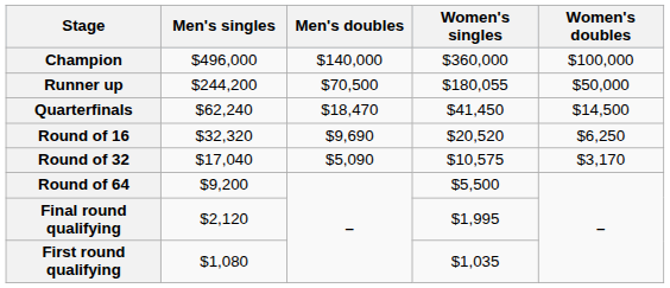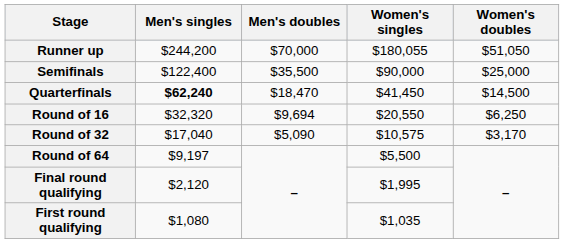 <table class="wikitable" style="margin: 1em auto;">
 <tr style="background:#d1e4fd;">
 <th style="width:150px;">Stage</th>
 <th style="width:120px;">Men's singles</th>
 <th style="width:120px;">Men's doubles</th>
 <th style="width:120px;">Women's singles</th>
 <th style="width:120px;">Women's doubles</th>
 </tr>
 <tr style="text-align:center;">
-<th>Champion</th>
-<td>$496,000</td>
-<td>$140,000</td>
-<td>$360,000</td>
-<td>$100,000</td>
+<th>Runner up</th>
+<td>$244,200</td>
+<td>$70,000</td>
+<td>$180,055</td>
+<td>$51,050</td>
 </tr>
 <tr style="text-align:center;">
-<th>Runner up</th>
-<td>$244,200</td>
-<td>$70,500</td>
-<td>$180,055</td>
-<td>$50,000</td>
+<th>Semifinals</th>
+<td>$122,400</td>
+<td>$35,500</td>
+<td>$90,000</td>
+<td>$25,000</td>
 </tr>
 <tr style="text-align:center;">
 <th>Quarterfinals</th>
-<td>$62,240</td>
+<td><strong>$62,240</strong></td>
 <td>$18,470</td>
 <td>$41,450</td>
 <td>$14,500</td>
 </tr>
 <tr style="text-align:center;">
 <th>Round of 16</th>
 <td>$32,320</td>
-<td>$9,690</td>
-<td>$20,520</td>
+<td>$9,694</td>
+<td>$20,550</td>
 <td>$6,250</td>
 </tr>
 <tr style="text-align:center;">
 <th>Round of 32</th>
 <td>$17,040</td>
 <td>$5,090</td>
 <td>$10,575</td>
 <td>$3,170</td>
 </tr>
 <tr style="text-align:center;">
 <th>Round of 64</th>
-<td>$9,200</td>
+<td>$9,197</td>
 <td rowspan=3><strong>–</strong></td>
 <td>$5,500</td>
 <td rowspan=3><strong>–</strong></td>
 </tr>
 <tr style="text-align:center;">
 <th>Final round qualifying</th>
 <td>$2,120</td>
 <td>$1,995</td>
 </tr>
 <tr style="text-align:center;">
 <th>First round qualifying</th>
 <td>$1,080</td>
 <td>$1,035</td>
 </tr>
 </table>
